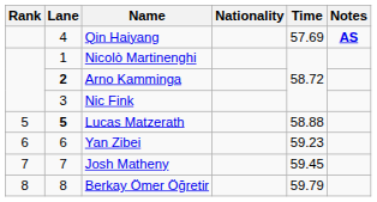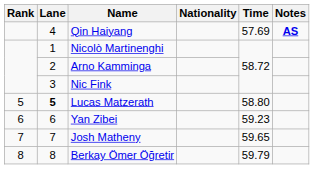 <table class="wikitable sortable" style="text-align:center">
 <tr>
 <th>Rank</th>
 <th>Lane</th>
 <th>Name</th>
 <th>Nationality</th>
 <th>Time</th>
 <th>Notes</th>
 </tr>
 <tr>
 <td></td>
 <td>4</td>
 <td align=left><a href='#'>Qin Haiyang</a></td>
 <td align=left></td>
 <td>57.69</td>
 <td><strong><a href='#'>AS</a></strong></td>
 </tr>
 <tr>
 <td rowspan="3"></td>
 <td>1</td>
 <td align=left><a href='#'>Nicolò Martinenghi</a></td>
 <td align=left></td>
 <td rowspan="3">58.72</td>
 <td></td>
 </tr>
 <tr>
-<td><strong>2</strong></td>
+<td>2</td>
 <td align=left><a href='#'>Arno Kamminga</a></td>
 <td align=left></td>
 <td></td>
 </tr>
 <tr>
 <td>3</td>
 <td align=left><a href='#'>Nic Fink</a></td>
 <td align=left></td>
 <td></td>
 </tr>
 <tr>
 <td>5</td>
 <td><strong>5</strong></td>
 <td align=left><a href='#'>Lucas Matzerath</a></td>
 <td align=left></td>
-<td>58.88</td>
+<td>58.80</td>
 <td></td>
 </tr>
 <tr>
 <td>6</td>
 <td>6</td>
 <td align=left><a href='#'>Yan Zibei</a></td>
 <td align=left></td>
 <td>59.23</td>
 <td></td>
 </tr>
 <tr>
 <td>7</td>
 <td>7</td>
 <td align=left><a href='#'>Josh Matheny</a></td>
 <td align=left></td>
-<td>59.45</td>
+<td>59.65</td>
 <td></td>
 </tr>
 <tr>
 <td>8</td>
 <td>8</td>
 <td align=left><a href='#'>Berkay Ömer Öğretir</a></td>
 <td align=left></td>
 <td>59.79</td>
 <td></td>
 </tr>
 </table>
